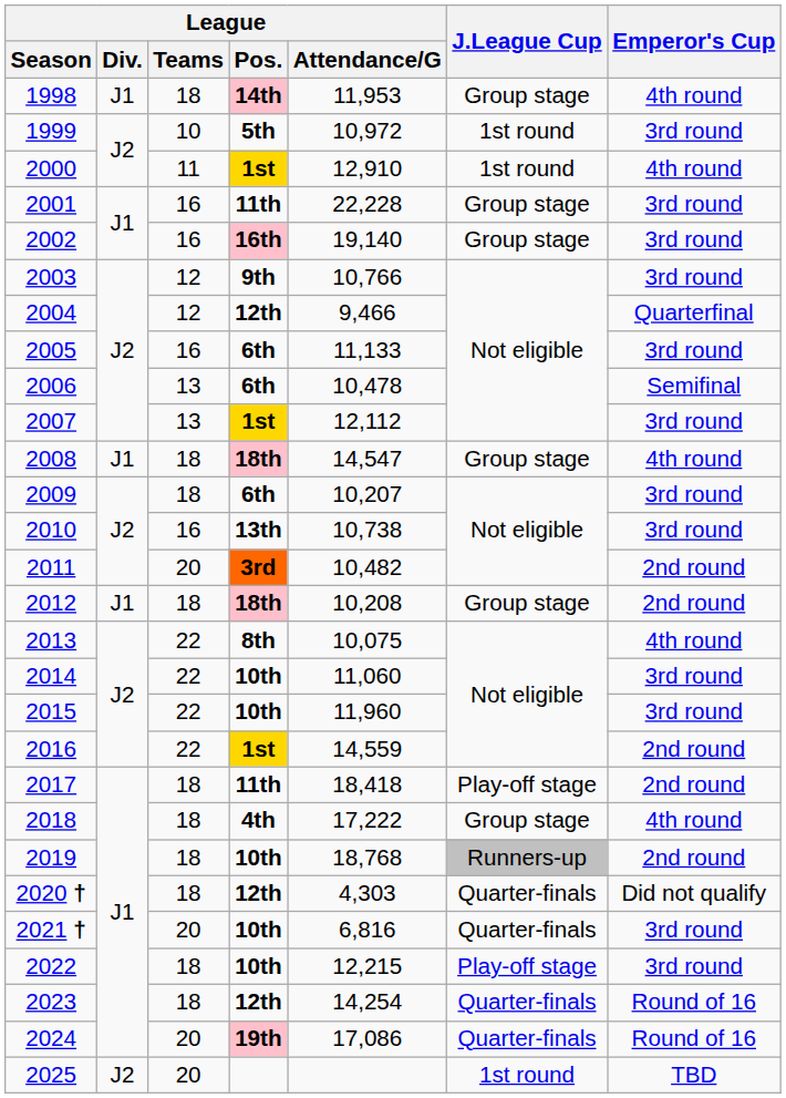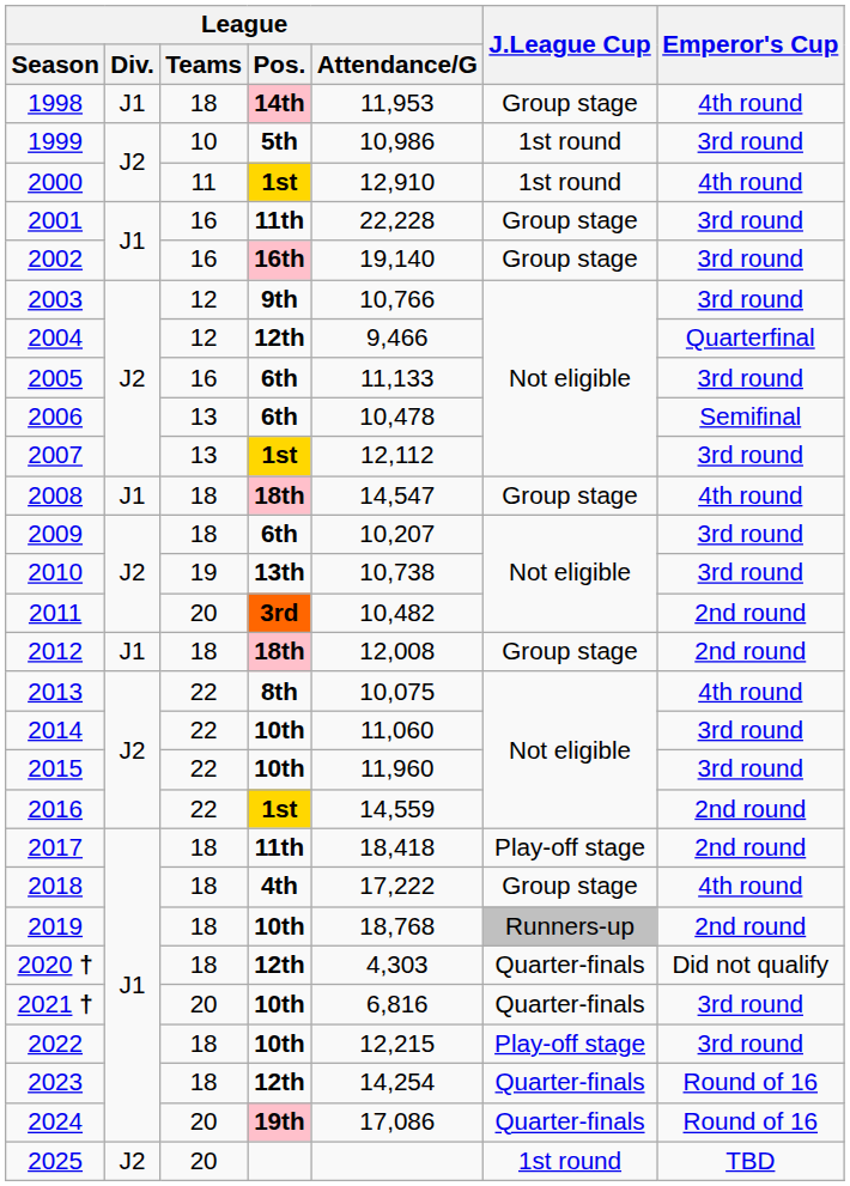 <table class="wikitable" style="text-align:center">
 <tr>
 <th colspan="5">League</th>
 <th rowspan="2"><a href='#'>J.League Cup</a></th>
 <th rowspan="2"><a href='#'>Emperor's Cup</a></th>
 </tr>
 <tr>
 <th>Season</th>
 <th>Div.</th>
 <th>Teams</th>
 <th>Pos.</th>
 <th>Attendance/G</th>
 </tr>
 <tr>
 <td><a href='#'>1998</a></td>
 <td>J1</td>
 <td>18</td>
 <td bgcolor=pink><strong>14th</strong></td>
 <td>11,953</td>
 <td>Group stage</td>
 <td><a href='#'>4th round</a></td>
 </tr>
 <tr>
 <td><a href='#'>1999</a></td>
 <td rowspan="2">J2</td>
 <td>10</td>
 <td><strong>5th</strong></td>
-<td>10,972</td>
+<td>10,986</td>
 <td>1st round</td>
 <td><a href='#'>3rd round</a></td>
 </tr>
 <tr>
 <td><a href='#'>2000</a></td>
 <td>11</td>
 <td bgcolor=gold><strong>1st</strong></td>
 <td>12,910</td>
 <td>1st round</td>
 <td><a href='#'>4th round</a></td>
 </tr>
 <tr>
 <td><a href='#'>2001</a></td>
 <td rowspan="2">J1</td>
 <td>16</td>
 <td><strong>11th</strong></td>
 <td>22,228</td>
 <td>Group stage</td>
 <td><a href='#'>3rd round</a></td>
 </tr>
 <tr>
 <td><a href='#'>2002</a></td>
 <td>16</td>
 <td bgcolor=pink><strong>16th</strong></td>
 <td>19,140</td>
 <td>Group stage</td>
 <td><a href='#'>3rd round</a></td>
 </tr>
 <tr>
 <td><a href='#'>2003</a></td>
 <td rowspan="5">J2</td>
 <td>12</td>
 <td><strong>9th</strong></td>
 <td>10,766</td>
 <td rowspan="5">Not eligible</td>
 <td><a href='#'>3rd round</a></td>
 </tr>
 <tr>
 <td><a href='#'>2004</a></td>
 <td>12</td>
 <td><strong>12th</strong></td>
 <td>9,466</td>
 <td><a href='#'>Quarterfinal</a></td>
 </tr>
 <tr>
 <td><a href='#'>2005</a></td>
 <td>16</td>
 <td><strong>6th</strong></td>
 <td>11,133</td>
 <td><a href='#'>3rd round</a></td>
 </tr>
 <tr>
 <td><a href='#'>2006</a></td>
 <td>13</td>
 <td><strong>6th</strong></td>
 <td>10,478</td>
 <td><a href='#'>Semifinal</a></td>
 </tr>
 <tr>
 <td><a href='#'>2007</a></td>
 <td>13</td>
 <td bgcolor=gold><strong>1st</strong></td>
 <td>12,112</td>
 <td><a href='#'>3rd round</a></td>
 </tr>
 <tr>
 <td><a href='#'>2008</a></td>
 <td>J1</td>
 <td>18</td>
 <td bgcolor=pink><strong>18th</strong></td>
 <td>14,547</td>
 <td>Group stage</td>
 <td><a href='#'>4th round</a></td>
 </tr>
 <tr>
 <td><a href='#'>2009</a></td>
 <td rowspan="3">J2</td>
 <td>18</td>
 <td><strong>6th</strong></td>
 <td>10,207</td>
 <td rowspan="3">Not eligible</td>
 <td><a href='#'>3rd round</a></td>
 </tr>
 <tr>
 <td><a href='#'>2010</a></td>
-<td>16</td>
+<td>19</td>
 <td><strong>13th</strong></td>
 <td>10,738</td>
 <td><a href='#'>3rd round</a></td>
 </tr>
 <tr>
 <td><a href='#'>2011</a></td>
 <td>20</td>
 <td bgcolor=ff6600><strong>3rd</strong></td>
 <td>10,482</td>
 <td><a href='#'>2nd round</a></td>
 </tr>
 <tr>
 <td><a href='#'>2012</a></td>
 <td>J1</td>
 <td>18</td>
 <td bgcolor=pink><strong>18th</strong></td>
-<td>10,208</td>
+<td>12,008</td>
 <td>Group stage</td>
 <td><a href='#'>2nd round</a></td>
 </tr>
 <tr>
 <td><a href='#'>2013</a></td>
 <td rowspan="4">J2</td>
 <td>22</td>
 <td><strong>8th</strong></td>
 <td>10,075</td>
 <td rowspan="4">Not eligible</td>
 <td><a href='#'>4th round</a></td>
 </tr>
 <tr>
 <td><a href='#'>2014</a></td>
 <td>22</td>
 <td><strong>10th</strong></td>
 <td>11,060</td>
 <td><a href='#'>3rd round</a></td>
 </tr>
 <tr>
 <td><a href='#'>2015</a></td>
 <td>22</td>
 <td><strong>10th</strong></td>
 <td>11,960</td>
 <td><a href='#'>3rd round</a></td>
 </tr>
 <tr>
 <td><a href='#'>2016</a></td>
 <td>22</td>
 <td bgcolor=gold><strong>1st</strong></td>
 <td>14,559</td>
 <td><a href='#'>2nd round</a></td>
 </tr>
 <tr>
 <td><a href='#'>2017</a></td>
 <td rowspan="8">J1</td>
 <td>18</td>
 <td><strong>11th</strong></td>
 <td>18,418</td>
 <td>Play-off stage</td>
 <td><a href='#'>2nd round</a></td>
 </tr>
 <tr>
 <td><a href='#'>2018</a></td>
 <td>18</td>
 <td><strong>4th</strong></td>
 <td>17,222</td>
 <td>Group stage</td>
 <td><a href='#'>4th round</a></td>
 </tr>
 <tr>
 <td><a href='#'>2019</a></td>
 <td>18</td>
 <td><strong>10th</strong></td>
 <td>18,768</td>
 <td bgcolor="silver">Runners-up</td>
 <td><a href='#'>2nd round</a></td>
 </tr>
 <tr>
 <td><a href='#'>2020</a> <strong>†</strong></td>
 <td>18</td>
 <td><strong>12th</strong></td>
 <td>4,303</td>
 <td>Quarter-finals</td>
 <td>Did not qualify</td>
 </tr>
 <tr>
 <td><a href='#'>2021</a> <strong>†</strong></td>
 <td>20</td>
 <td><strong>10th</strong></td>
 <td>6,816</td>
 <td>Quarter-finals</td>
 <td><a href='#'>3rd round</a></td>
 </tr>
 <tr>
 <td><a href='#'>2022</a></td>
 <td>18</td>
 <td><strong>10th</strong></td>
 <td>12,215</td>
 <td><a href='#'>Play-off stage</a></td>
 <td><a href='#'>3rd round</a></td>
 </tr>
 <tr>
 <td><a href='#'>2023</a></td>
 <td>18</td>
 <td><strong>12th</strong></td>
 <td>14,254</td>
 <td><a href='#'>Quarter-finals</a></td>
 <td><a href='#'>Round of 16</a></td>
 </tr>
 <tr>
 <td><a href='#'>2024</a></td>
 <td>20</td>
 <td bgcolor=pink><strong>19th</strong></td>
 <td>17,086</td>
 <td><a href='#'>Quarter-finals</a></td>
 <td><a href='#'>Round of 16</a></td>
 </tr>
 <tr>
 <td><a href='#'>2025</a></td>
 <td rowspan="1">J2</td>
 <td>20</td>
 <td></td>
 <td></td>
 <td><a href='#'>1st round</a></td>
 <td><a href='#'>TBD</a></td>
 </tr>
 </table>
